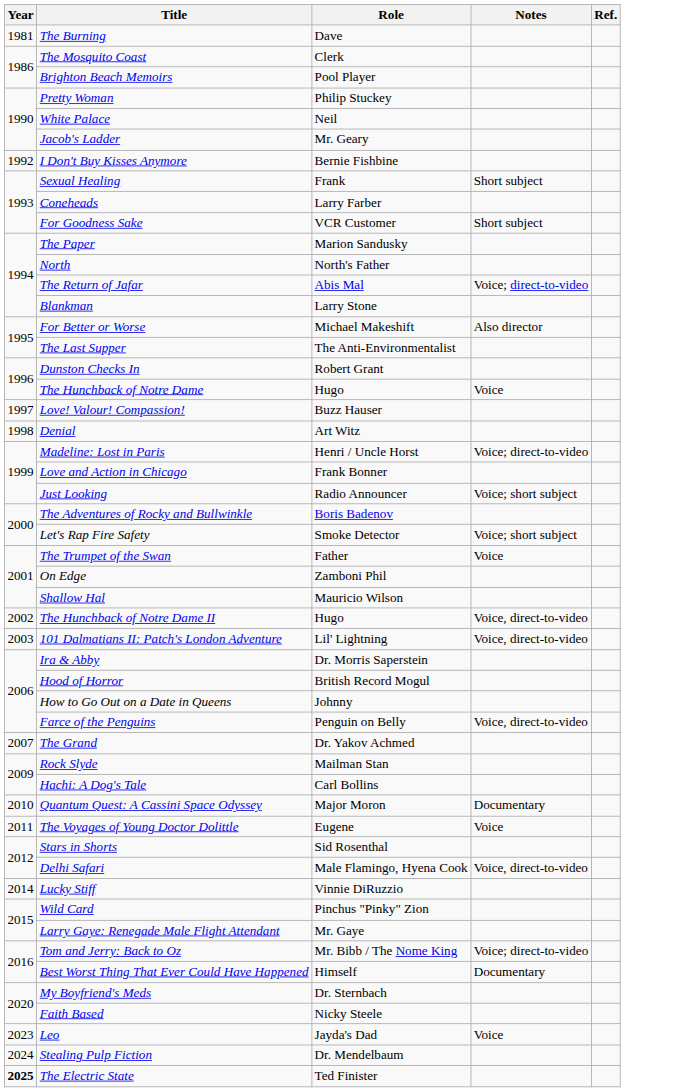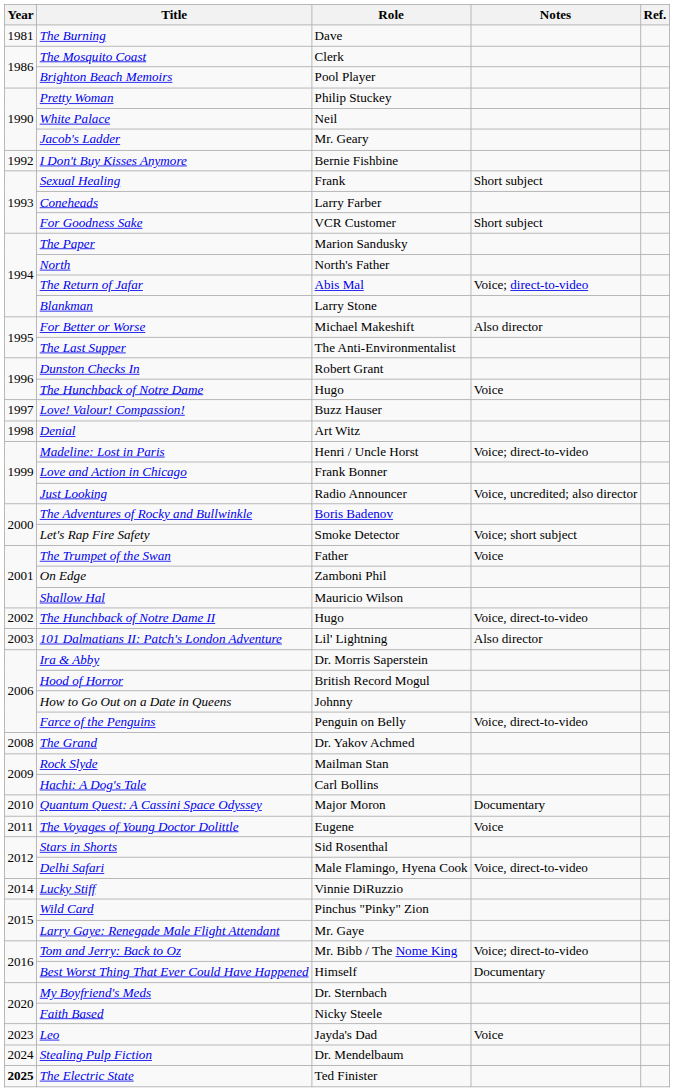 <table class="wikitable sortable">
 <tr>
 <th>Year</th>
 <th>Title</th>
 <th>Role</th>
 <th>Notes</th>
 <th class=unsortable>Ref.</th>
 </tr>
 <tr>
 <td>1981</td>
 <td><em><a href='#'>The Burning</a></em></td>
 <td>Dave</td>
 <td></td>
 <td></td>
 </tr>
 <tr>
 <td rowspan="2">1986</td>
 <td><em><a href='#'>The Mosquito Coast</a></em></td>
 <td>Clerk</td>
 <td></td>
 <td></td>
 </tr>
 <tr>
 <td><em><a href='#'>Brighton Beach Memoirs</a></em></td>
 <td>Pool Player</td>
 <td></td>
 <td></td>
 </tr>
 <tr>
 <td rowspan="3">1990</td>
 <td><em><a href='#'>Pretty Woman</a></em></td>
 <td>Philip Stuckey</td>
 <td></td>
 <td></td>
 </tr>
 <tr>
 <td><em><a href='#'>White Palace</a></em></td>
 <td>Neil</td>
 <td></td>
 <td></td>
 </tr>
 <tr>
 <td><em><a href='#'>Jacob's Ladder</a></em></td>
 <td>Mr. Geary</td>
 <td></td>
 <td></td>
 </tr>
 <tr>
 <td>1992</td>
 <td><em><a href='#'>I Don't Buy Kisses Anymore</a></em></td>
 <td>Bernie Fishbine</td>
 <td></td>
 <td></td>
 </tr>
 <tr>
 <td rowspan="3">1993</td>
 <td><em><a href='#'>Sexual Healing</a></em></td>
 <td>Frank</td>
 <td>Short subject</td>
 <td></td>
 </tr>
 <tr>
 <td><em><a href='#'>Coneheads</a></em></td>
 <td>Larry Farber</td>
 <td></td>
 <td></td>
 </tr>
 <tr>
 <td><em><a href='#'>For Goodness Sake</a></em></td>
 <td>VCR Customer</td>
 <td>Short subject</td>
 <td></td>
 </tr>
 <tr>
 <td rowspan="4">1994</td>
 <td><em><a href='#'>The Paper</a></em></td>
 <td>Marion Sandusky</td>
 <td></td>
 <td></td>
 </tr>
 <tr>
 <td><em><a href='#'>North</a></em></td>
 <td>North's Father</td>
 <td></td>
 <td></td>
 </tr>
 <tr>
 <td><em><a href='#'>The Return of Jafar</a></em></td>
 <td><a href='#'>Abis Mal</a></td>
 <td>Voice; <a href='#'>direct-to-video</a></td>
 <td></td>
 </tr>
 <tr>
 <td><em><a href='#'>Blankman</a></em></td>
 <td>Larry Stone</td>
 <td></td>
 <td></td>
 </tr>
 <tr>
 <td rowspan="2">1995</td>
 <td><em><a href='#'>For Better or Worse</a></em></td>
 <td>Michael Makeshift</td>
 <td>Also director</td>
 <td></td>
 </tr>
 <tr>
 <td><em><a href='#'>The Last Supper</a></em></td>
 <td>The Anti-Environmentalist</td>
 <td></td>
 <td></td>
 </tr>
 <tr>
 <td rowspan="2">1996</td>
 <td><em><a href='#'>Dunston Checks In</a></em></td>
 <td>Robert Grant</td>
 <td></td>
 <td></td>
 </tr>
 <tr>
 <td><em><a href='#'>The Hunchback of Notre Dame</a></em></td>
 <td>Hugo</td>
 <td>Voice</td>
 <td></td>
 </tr>
 <tr>
 <td>1997</td>
 <td><em><a href='#'>Love! Valour! Compassion!</a></em></td>
 <td>Buzz Hauser</td>
 <td></td>
 <td></td>
 </tr>
 <tr>
 <td>1998</td>
 <td><em><a href='#'>Denial</a></em></td>
 <td>Art Witz</td>
 <td></td>
 <td></td>
 </tr>
 <tr>
 <td rowspan="3">1999</td>
 <td><em><a href='#'>Madeline: Lost in Paris</a></em></td>
 <td>Henri / Uncle Horst</td>
 <td>Voice; direct-to-video</td>
 <td></td>
 </tr>
 <tr>
 <td><em><a href='#'>Love and Action in Chicago</a></em></td>
 <td>Frank Bonner</td>
 <td></td>
 <td></td>
 </tr>
 <tr>
 <td><em><a href='#'>Just Looking</a></em></td>
 <td>Radio Announcer</td>
-<td>Voice; short subject</td>
+<td>Voice, uncredited; also director</td>
 <td></td>
 </tr>
 <tr>
 <td rowspan="2">2000</td>
 <td><em><a href='#'>The Adventures of Rocky and Bullwinkle</a></em></td>
 <td><a href='#'>Boris Badenov</a></td>
 <td></td>
 <td></td>
 </tr>
 <tr>
 <td><em>Let's Rap Fire Safety</em></td>
 <td>Smoke Detector</td>
 <td>Voice; short subject</td>
 <td></td>
 </tr>
 <tr>
 <td rowspan="3">2001</td>
 <td><em><a href='#'>The Trumpet of the Swan</a></em></td>
 <td>Father</td>
 <td>Voice</td>
 <td></td>
 </tr>
 <tr>
 <td><em>On Edge</em></td>
 <td>Zamboni Phil</td>
 <td></td>
 <td></td>
 </tr>
 <tr>
 <td><em><a href='#'>Shallow Hal</a></em></td>
 <td>Mauricio Wilson</td>
 <td></td>
 <td></td>
 </tr>
 <tr>
 <td>2002</td>
 <td><em><a href='#'>The Hunchback of Notre Dame II</a></em></td>
 <td>Hugo</td>
 <td>Voice, direct-to-video</td>
 <td></td>
 </tr>
 <tr>
 <td>2003</td>
 <td><em><a href='#'>101 Dalmatians II: Patch's London Adventure</a></em></td>
 <td>Lil' Lightning</td>
-<td>Voice, direct-to-video</td>
+<td>Also director</td>
 <td></td>
 </tr>
 <tr>
 <td rowspan="4">2006</td>
 <td><em><a href='#'>Ira & Abby</a></em></td>
 <td>Dr. Morris Saperstein</td>
 <td></td>
 <td></td>
 </tr>
 <tr>
 <td><em><a href='#'>Hood of Horror</a></em></td>
 <td>British Record Mogul</td>
 <td></td>
 <td></td>
 </tr>
 <tr>
 <td><em>How to Go Out on a Date in Queens</em></td>
 <td>Johnny</td>
 <td></td>
 <td></td>
 </tr>
 <tr>
 <td><em><a href='#'>Farce of the Penguins</a></em></td>
 <td>Penguin on Belly</td>
 <td>Voice, direct-to-video</td>
 <td></td>
 </tr>
 <tr>
-<td>2007</td>
+<td>2008</td>
 <td><em><a href='#'>The Grand</a></em></td>
 <td>Dr. Yakov Achmed</td>
 <td></td>
 <td></td>
 </tr>
 <tr>
 <td rowspan="2">2009</td>
 <td><em><a href='#'>Rock Slyde</a></em></td>
 <td>Mailman Stan</td>
 <td></td>
 <td></td>
 </tr>
 <tr>
 <td><em><a href='#'>Hachi: A Dog's Tale</a></em></td>
 <td>Carl Bollins</td>
 <td></td>
 <td></td>
 </tr>
 <tr>
 <td>2010</td>
 <td><em><a href='#'>Quantum Quest: A Cassini Space Odyssey</a></em></td>
 <td>Major Moron</td>
 <td>Documentary</td>
 <td></td>
 </tr>
 <tr>
 <td>2011</td>
 <td><em><a href='#'>The Voyages of Young Doctor Dolittle</a></em></td>
 <td>Eugene</td>
 <td>Voice</td>
 <td></td>
 </tr>
 <tr>
 <td rowspan="2">2012</td>
 <td><em><a href='#'>Stars in Shorts</a></em></td>
 <td>Sid Rosenthal</td>
 <td></td>
 <td></td>
 </tr>
 <tr>
 <td><em><a href='#'>Delhi Safari</a></em></td>
 <td>Male Flamingo, Hyena Cook</td>
 <td>Voice, direct-to-video</td>
 <td></td>
 </tr>
 <tr>
 <td>2014</td>
 <td><em><a href='#'>Lucky Stiff</a></em></td>
 <td>Vinnie DiRuzzio</td>
 <td></td>
 <td></td>
 </tr>
 <tr>
 <td rowspan="2">2015</td>
 <td><em><a href='#'>Wild Card</a></em></td>
 <td>Pinchus "Pinky" Zion</td>
 <td></td>
 <td></td>
 </tr>
 <tr>
 <td><em><a href='#'>Larry Gaye: Renegade Male Flight Attendant</a></em></td>
 <td>Mr. Gaye</td>
 <td></td>
 <td></td>
 </tr>
 <tr>
 <td rowspan="2">2016</td>
 <td><em><a href='#'>Tom and Jerry: Back to Oz</a></em></td>
 <td>Mr. Bibb / The <a href='#'>Nome King</a></td>
 <td>Voice; direct-to-video</td>
 <td></td>
 </tr>
 <tr>
 <td><em><a href='#'>Best Worst Thing That Ever Could Have Happened</a></em></td>
 <td>Himself</td>
 <td>Documentary</td>
 <td></td>
 </tr>
 <tr>
 <td rowspan="2">2020</td>
 <td><em><a href='#'>My Boyfriend's Meds</a></em></td>
 <td>Dr. Sternbach</td>
 <td></td>
 <td></td>
 </tr>
 <tr>
 <td><em><a href='#'>Faith Based</a></em></td>
 <td>Nicky Steele</td>
 <td></td>
 <td></td>
 </tr>
 <tr>
 <td>2023</td>
 <td><em><a href='#'>Leo</a></em></td>
 <td>Jayda's Dad</td>
 <td>Voice</td>
 <td></td>
 </tr>
 <tr>
 <td>2024</td>
 <td><em><a href='#'>Stealing Pulp Fiction</a></em></td>
 <td>Dr. Mendelbaum</td>
 <td></td>
 <td></td>
 </tr>
 <tr>
 <td><strong>2025</strong></td>
 <td><em><a href='#'>The Electric State</a></em></td>
 <td>Ted Finister</td>
 <td></td>
 <td></td>
 </tr>
 </table>
